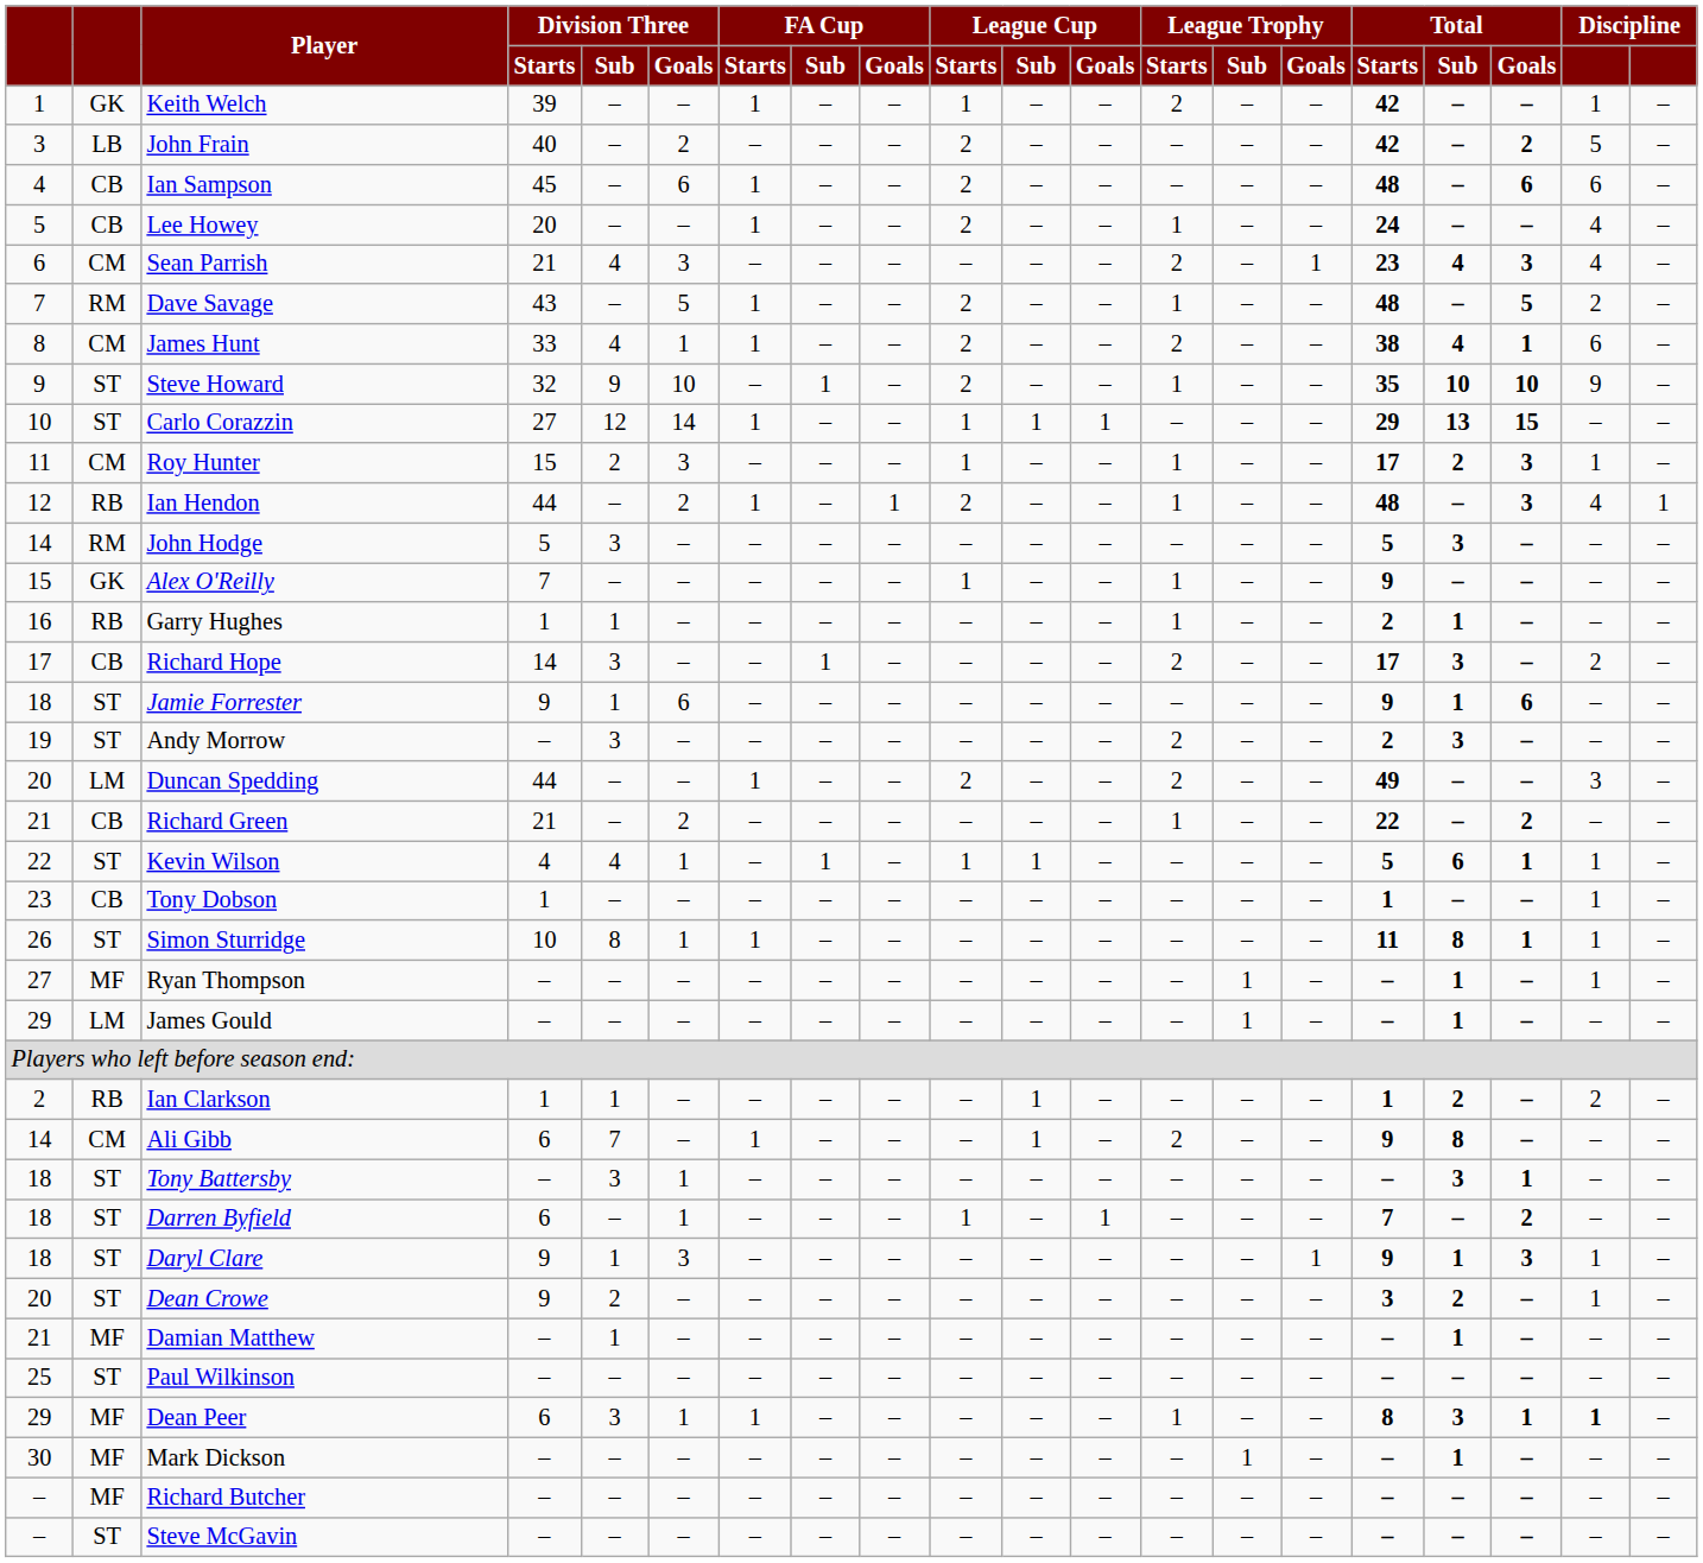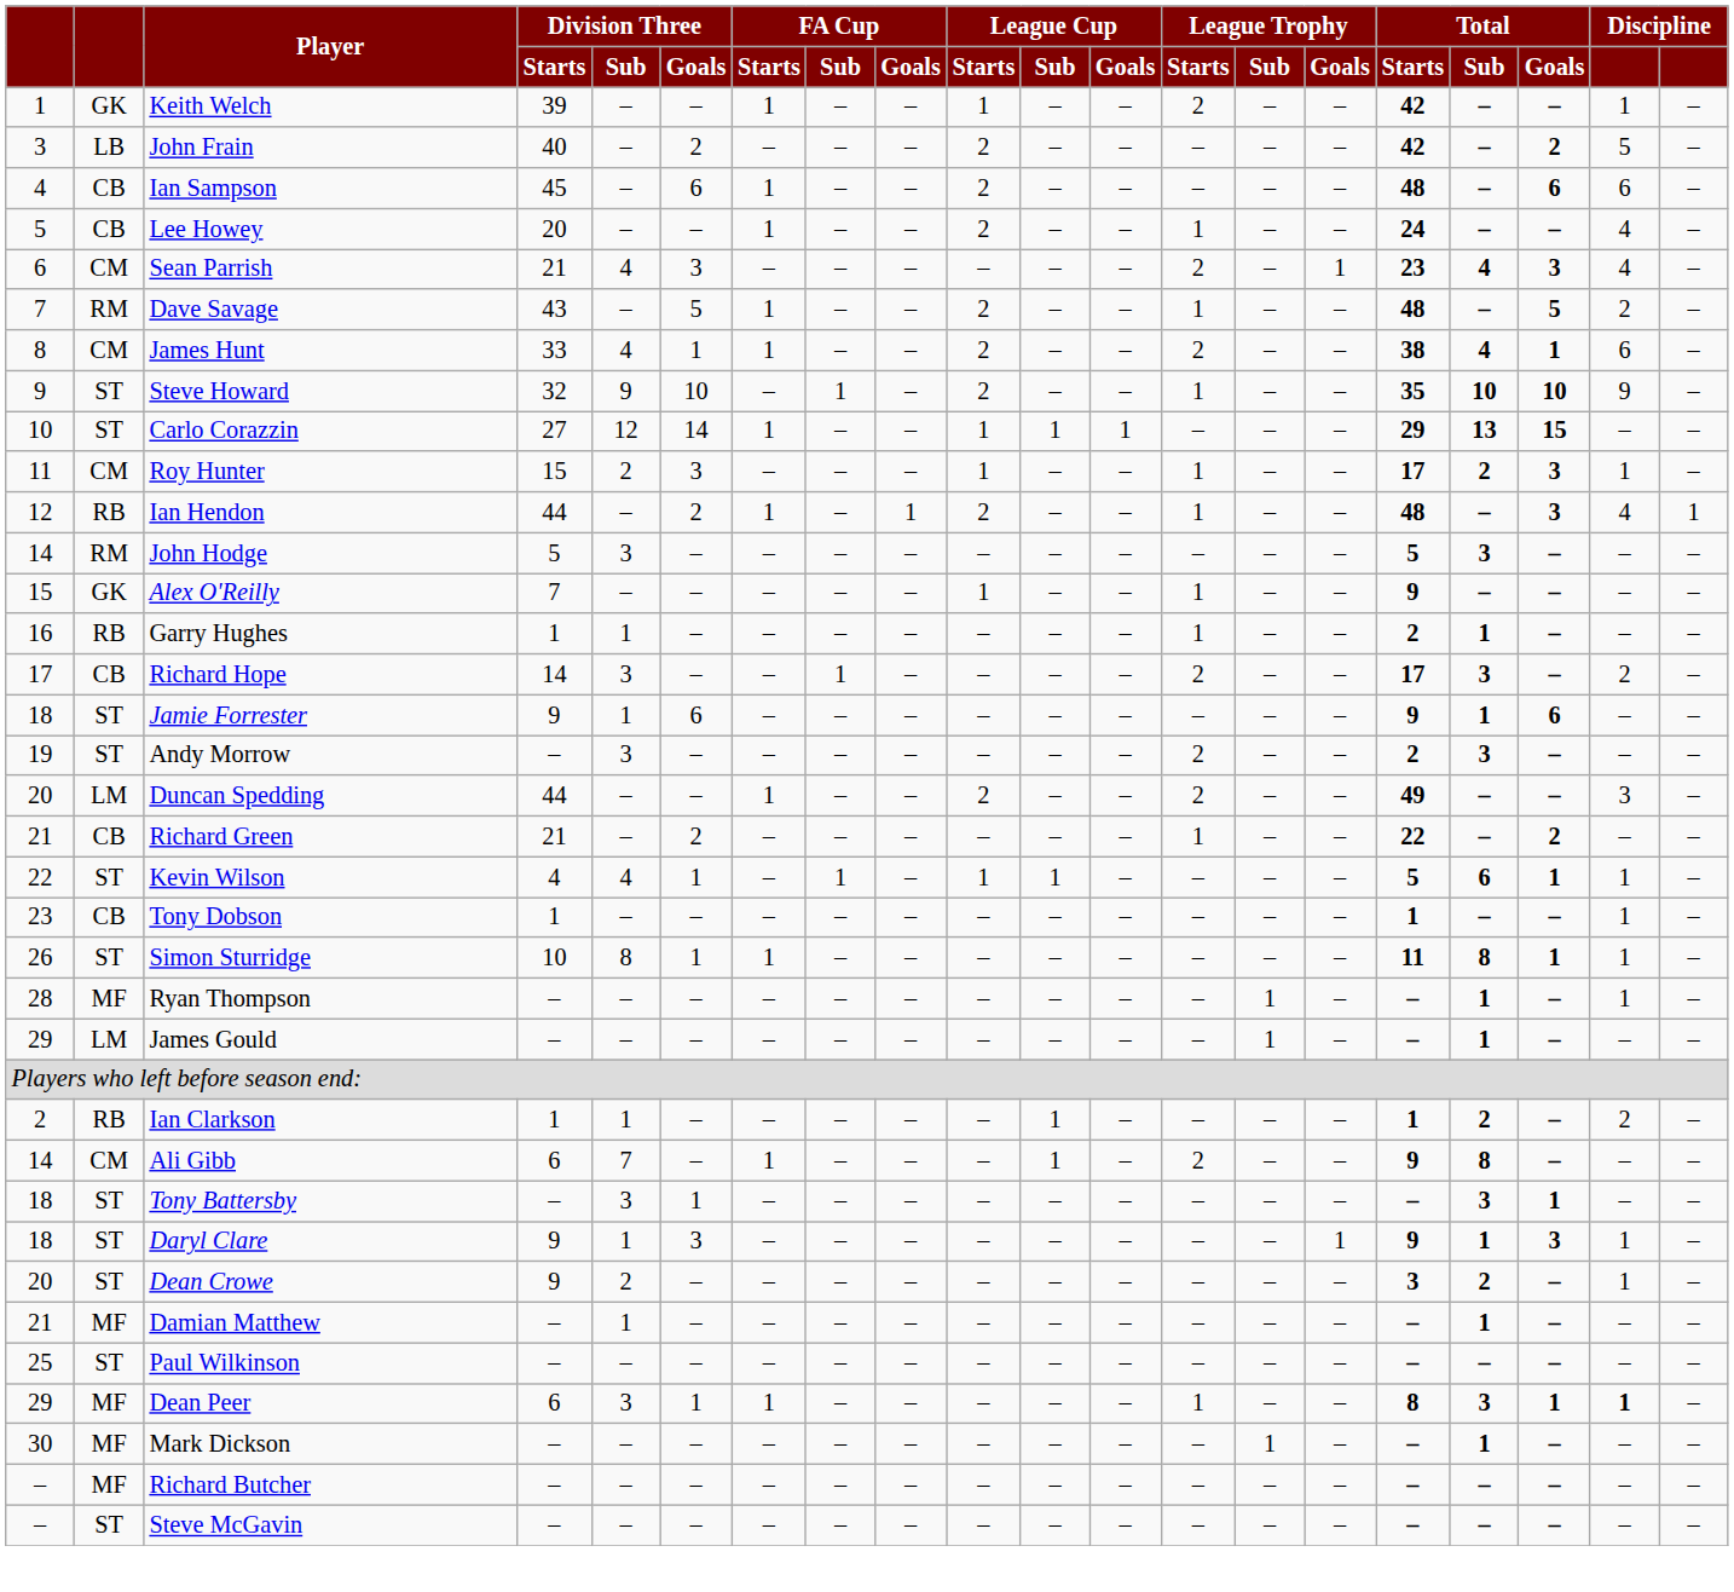 <table class="wikitable"  style="text-align:center; font-size:90%; width:80%;">
 <tr>
 <th rowspan="2" style="background:maroon; color:white;  width: 4%"></th>
 <th rowspan="2" style="background:maroon; color:white;  width: 4%"></th>
 <th rowspan="2" style="background:maroon; color:white; ">Player</th>
 <th colspan="3" style="background:maroon; color:white; ">Division Three</th>
 <th colspan="3" style="background:maroon; color:white; ">FA Cup</th>
 <th colspan="3" style="background:maroon; color:white; ">League Cup</th>
 <th colspan="3" style="background:maroon; color:white; ">League Trophy</th>
 <th colspan="3" style="background:maroon; color:white; ">Total</th>
 <th colspan="2" style="background:maroon; color:white; ">Discipline</th>
 </tr>
 <tr>
 <th style="background:maroon; color:white;  width: 4%;">Starts</th>
 <th style="background:maroon; color:white;  width: 4%;">Sub</th>
 <th style="background:maroon; color:white;  width: 4%;">Goals</th>
 <th style="background:maroon; color:white;  width: 4%;">Starts</th>
 <th style="background:maroon; color:white;  width: 4%;">Sub</th>
 <th style="background:maroon; color:white;  width: 4%;">Goals</th>
 <th style="background:maroon; color:white;  width: 4%;">Starts</th>
 <th style="background:maroon; color:white;  width: 4%;">Sub</th>
 <th style="background:maroon; color:white;  width: 4%;">Goals</th>
 <th style="background:maroon; color:white;  width: 4%;">Starts</th>
 <th style="background:maroon; color:white;  width: 4%;">Sub</th>
 <th style="background:maroon; color:white;  width: 4%;">Goals</th>
 <th style="background:maroon; color:white;  width: 4%;">Starts</th>
 <th style="background:maroon; color:white;  width: 4%;">Sub</th>
 <th style="background:maroon; color:white;  width: 4%;">Goals</th>
 <th style="background:maroon; color:white;  width: 4%;"></th>
 <th style="background:maroon; color:white;  width: 4%;"></th>
 </tr>
 <tr>
 <td>1</td>
 <td>GK</td>
 <td style="text-align:left;"><a href='#'>Keith Welch</a></td>
 <td>39</td>
 <td>–</td>
 <td>–</td>
 <td>1</td>
 <td>–</td>
 <td>–</td>
 <td>1</td>
 <td>–</td>
 <td>–</td>
 <td>2</td>
 <td>–</td>
 <td>–</td>
 <td><strong>42</strong></td>
 <td><strong>–</strong></td>
 <td><strong>–</strong></td>
 <td>1</td>
 <td>–</td>
 </tr>
 <tr>
 <td>3</td>
 <td>LB</td>
 <td style="text-align:left;"><a href='#'>John Frain</a></td>
 <td>40</td>
 <td>–</td>
 <td>2</td>
 <td>–</td>
 <td>–</td>
 <td>–</td>
 <td>2</td>
 <td>–</td>
 <td>–</td>
 <td>–</td>
 <td>–</td>
 <td>–</td>
 <td><strong>42</strong></td>
 <td><strong>–</strong></td>
 <td><strong>2</strong></td>
 <td>5</td>
 <td>–</td>
 </tr>
 <tr>
 <td>4</td>
 <td>CB</td>
 <td style="text-align:left;"><a href='#'>Ian Sampson</a></td>
 <td>45</td>
 <td>–</td>
 <td>6</td>
 <td>1</td>
 <td>–</td>
 <td>–</td>
 <td>2</td>
 <td>–</td>
 <td>–</td>
 <td>–</td>
 <td>–</td>
 <td>–</td>
 <td><strong>48</strong></td>
 <td><strong>–</strong></td>
 <td><strong>6</strong></td>
 <td>6</td>
 <td>–</td>
 </tr>
 <tr>
 <td>5</td>
 <td>CB</td>
 <td style="text-align:left;"><a href='#'>Lee Howey</a></td>
 <td>20</td>
 <td>–</td>
 <td>–</td>
 <td>1</td>
 <td>–</td>
 <td>–</td>
 <td>2</td>
 <td>–</td>
 <td>–</td>
 <td>1</td>
 <td>–</td>
 <td>–</td>
 <td><strong>24</strong></td>
 <td><strong>–</strong></td>
 <td><strong>–</strong></td>
 <td>4</td>
 <td>–</td>
 </tr>
 <tr>
 <td>6</td>
 <td>CM</td>
 <td style="text-align:left;"><a href='#'>Sean Parrish</a></td>
 <td>21</td>
 <td>4</td>
 <td>3</td>
 <td>–</td>
 <td>–</td>
 <td>–</td>
 <td>–</td>
 <td>–</td>
 <td>–</td>
 <td>2</td>
 <td>–</td>
 <td>1</td>
 <td><strong>23</strong></td>
 <td><strong>4</strong></td>
 <td><strong>3</strong></td>
 <td>4</td>
 <td>–</td>
 </tr>
 <tr>
 <td>7</td>
 <td>RM</td>
 <td style="text-align:left;"><a href='#'>Dave Savage</a></td>
 <td>43</td>
 <td>–</td>
 <td>5</td>
 <td>1</td>
 <td>–</td>
 <td>–</td>
 <td>2</td>
 <td>–</td>
 <td>–</td>
 <td>1</td>
 <td>–</td>
 <td>–</td>
 <td><strong>48</strong></td>
 <td><strong>–</strong></td>
 <td><strong>5</strong></td>
 <td>2</td>
 <td>–</td>
 </tr>
 <tr>
 <td>8</td>
 <td>CM</td>
 <td style="text-align:left;"><a href='#'>James Hunt</a></td>
 <td>33</td>
 <td>4</td>
 <td>1</td>
 <td>1</td>
 <td>–</td>
 <td>–</td>
 <td>2</td>
 <td>–</td>
 <td>–</td>
 <td>2</td>
 <td>–</td>
 <td>–</td>
 <td><strong>38</strong></td>
 <td><strong>4</strong></td>
 <td><strong>1</strong></td>
 <td>6</td>
 <td>–</td>
 </tr>
 <tr>
 <td>9</td>
 <td>ST</td>
 <td style="text-align:left;"><a href='#'>Steve Howard</a></td>
 <td>32</td>
 <td>9</td>
 <td>10</td>
 <td>–</td>
 <td>1</td>
 <td>–</td>
 <td>2</td>
 <td>–</td>
 <td>–</td>
 <td>1</td>
 <td>–</td>
 <td>–</td>
 <td><strong>35</strong></td>
 <td><strong>10</strong></td>
 <td><strong>10</strong></td>
 <td>9</td>
 <td>–</td>
 </tr>
 <tr>
 <td>10</td>
 <td>ST</td>
 <td style="text-align:left;"><a href='#'>Carlo Corazzin</a></td>
 <td>27</td>
 <td>12</td>
 <td>14</td>
 <td>1</td>
 <td>–</td>
 <td>–</td>
 <td>1</td>
 <td>1</td>
 <td>1</td>
 <td>–</td>
 <td>–</td>
 <td>–</td>
 <td><strong>29</strong></td>
 <td><strong>13</strong></td>
 <td><strong>15</strong></td>
 <td>–</td>
 <td>–</td>
 </tr>
 <tr>
 <td>11</td>
 <td>CM</td>
 <td style="text-align:left;"><a href='#'>Roy Hunter</a></td>
 <td>15</td>
 <td>2</td>
 <td>3</td>
 <td>–</td>
 <td>–</td>
 <td>–</td>
 <td>1</td>
 <td>–</td>
 <td>–</td>
 <td>1</td>
 <td>–</td>
 <td>–</td>
 <td><strong>17</strong></td>
 <td><strong>2</strong></td>
 <td><strong>3</strong></td>
 <td>1</td>
 <td>–</td>
 </tr>
 <tr>
 <td>12</td>
 <td>RB</td>
 <td style="text-align:left;"><a href='#'>Ian Hendon</a></td>
 <td>44</td>
 <td>–</td>
 <td>2</td>
 <td>1</td>
 <td>–</td>
 <td>1</td>
 <td>2</td>
 <td>–</td>
 <td>–</td>
 <td>1</td>
 <td>–</td>
 <td>–</td>
 <td><strong>48</strong></td>
 <td><strong>–</strong></td>
 <td><strong>3</strong></td>
 <td>4</td>
 <td>1</td>
 </tr>
 <tr>
 <td>14</td>
 <td>RM</td>
 <td style="text-align:left;"><a href='#'>John Hodge</a></td>
 <td>5</td>
 <td>3</td>
 <td>–</td>
 <td>–</td>
 <td>–</td>
 <td>–</td>
 <td>–</td>
 <td>–</td>
 <td>–</td>
 <td>–</td>
 <td>–</td>
 <td>–</td>
 <td><strong>5</strong></td>
 <td><strong>3</strong></td>
 <td><strong>–</strong></td>
 <td>–</td>
 <td>–</td>
 </tr>
 <tr>
 <td>15</td>
 <td>GK</td>
 <td style="text-align:left;"><em><a href='#'>Alex O'Reilly</a></em></td>
 <td>7</td>
 <td>–</td>
 <td>–</td>
 <td>–</td>
 <td>–</td>
 <td>–</td>
 <td>1</td>
 <td>–</td>
 <td>–</td>
 <td>1</td>
 <td>–</td>
 <td>–</td>
 <td><strong>9</strong></td>
 <td><strong>–</strong></td>
 <td><strong>–</strong></td>
 <td>–</td>
 <td>–</td>
 </tr>
 <tr>
 <td>16</td>
 <td>RB</td>
 <td style="text-align:left;">Garry Hughes</td>
 <td>1</td>
 <td>1</td>
 <td>–</td>
 <td>–</td>
 <td>–</td>
 <td>–</td>
 <td>–</td>
 <td>–</td>
 <td>–</td>
 <td>1</td>
 <td>–</td>
 <td>–</td>
 <td><strong>2</strong></td>
 <td><strong>1</strong></td>
 <td><strong>–</strong></td>
 <td>–</td>
 <td>–</td>
 </tr>
 <tr>
 <td>17</td>
 <td>CB</td>
 <td style="text-align:left;"><a href='#'>Richard Hope</a></td>
 <td>14</td>
 <td>3</td>
 <td>–</td>
 <td>–</td>
 <td>1</td>
 <td>–</td>
 <td>–</td>
 <td>–</td>
 <td>–</td>
 <td>2</td>
 <td>–</td>
 <td>–</td>
 <td><strong>17</strong></td>
 <td><strong>3</strong></td>
 <td><strong>–</strong></td>
 <td>2</td>
 <td>–</td>
 </tr>
 <tr>
 <td>18</td>
 <td>ST</td>
 <td style="text-align:left;"><em><a href='#'>Jamie Forrester</a></em></td>
 <td>9</td>
 <td>1</td>
 <td>6</td>
 <td>–</td>
 <td>–</td>
 <td>–</td>
 <td>–</td>
 <td>–</td>
 <td>–</td>
 <td>–</td>
 <td>–</td>
 <td>–</td>
 <td><strong>9</strong></td>
 <td><strong>1</strong></td>
 <td><strong>6</strong></td>
 <td>–</td>
 <td>–</td>
 </tr>
 <tr>
 <td>19</td>
 <td>ST</td>
 <td style="text-align:left;">Andy Morrow</td>
 <td>–</td>
 <td>3</td>
 <td>–</td>
 <td>–</td>
 <td>–</td>
 <td>–</td>
 <td>–</td>
 <td>–</td>
 <td>–</td>
 <td>2</td>
 <td>–</td>
 <td>–</td>
 <td><strong>2</strong></td>
 <td><strong>3</strong></td>
 <td><strong>–</strong></td>
 <td>–</td>
 <td>–</td>
 </tr>
 <tr>
 <td>20</td>
 <td>LM</td>
 <td style="text-align:left;"><a href='#'>Duncan Spedding</a></td>
 <td>44</td>
 <td>–</td>
 <td>–</td>
 <td>1</td>
 <td>–</td>
 <td>–</td>
 <td>2</td>
 <td>–</td>
 <td>–</td>
 <td>2</td>
 <td>–</td>
 <td>–</td>
 <td><strong>49</strong></td>
 <td><strong>–</strong></td>
 <td><strong>–</strong></td>
 <td>3</td>
 <td>–</td>
 </tr>
 <tr>
 <td>21</td>
 <td>CB</td>
 <td style="text-align:left;"><a href='#'>Richard Green</a></td>
 <td>21</td>
 <td>–</td>
 <td>2</td>
 <td>–</td>
 <td>–</td>
 <td>–</td>
 <td>–</td>
 <td>–</td>
 <td>–</td>
 <td>1</td>
 <td>–</td>
 <td>–</td>
 <td><strong>22</strong></td>
 <td><strong>–</strong></td>
 <td><strong>2</strong></td>
 <td>–</td>
 <td>–</td>
 </tr>
 <tr>
 <td>22</td>
 <td>ST</td>
 <td style="text-align:left;"><a href='#'>Kevin Wilson</a></td>
 <td>4</td>
 <td>4</td>
 <td>1</td>
 <td>–</td>
 <td>1</td>
 <td>–</td>
 <td>1</td>
 <td>1</td>
 <td>–</td>
 <td>–</td>
 <td>–</td>
 <td>–</td>
 <td><strong>5</strong></td>
 <td><strong>6</strong></td>
 <td><strong>1</strong></td>
 <td>1</td>
 <td>–</td>
 </tr>
 <tr>
 <td>23</td>
 <td>CB</td>
 <td style="text-align:left;"><a href='#'>Tony Dobson</a></td>
 <td>1</td>
 <td>–</td>
 <td>–</td>
 <td>–</td>
 <td>–</td>
 <td>–</td>
 <td>–</td>
 <td>–</td>
 <td>–</td>
 <td>–</td>
 <td>–</td>
 <td>–</td>
 <td><strong>1</strong></td>
 <td><strong>–</strong></td>
 <td><strong>–</strong></td>
 <td>1</td>
 <td>–</td>
 </tr>
 <tr>
 <td>26</td>
 <td>ST</td>
 <td style="text-align:left;"><a href='#'>Simon Sturridge</a></td>
 <td>10</td>
 <td>8</td>
 <td>1</td>
 <td>1</td>
 <td>–</td>
 <td>–</td>
 <td>–</td>
 <td>–</td>
 <td>–</td>
 <td>–</td>
 <td>–</td>
 <td>–</td>
 <td><strong>11</strong></td>
 <td><strong>8</strong></td>
 <td><strong>1</strong></td>
 <td>1</td>
 <td>–</td>
 </tr>
 <tr>
-<td>27</td>
+<td>28</td>
 <td>MF</td>
 <td style="text-align:left;">Ryan Thompson</td>
 <td>–</td>
 <td>–</td>
 <td>–</td>
 <td>–</td>
 <td>–</td>
 <td>–</td>
 <td>–</td>
 <td>–</td>
 <td>–</td>
 <td>–</td>
 <td>1</td>
 <td>–</td>
 <td><strong>–</strong></td>
 <td><strong>1</strong></td>
 <td><strong>–</strong></td>
 <td>1</td>
 <td>–</td>
 </tr>
 <tr>
 <td>29</td>
 <td>LM</td>
 <td style="text-align:left;">James Gould</td>
 <td>–</td>
 <td>–</td>
 <td>–</td>
 <td>–</td>
 <td>–</td>
 <td>–</td>
 <td>–</td>
 <td>–</td>
 <td>–</td>
 <td>–</td>
 <td>1</td>
 <td>–</td>
 <td><strong>–</strong></td>
 <td><strong>1</strong></td>
 <td><strong>–</strong></td>
 <td>–</td>
 <td>–</td>
 </tr>
 <tr>
 <td colspan="20" style="background:#dcdcdc; text-align:left;"><em>Players who left before season end:</em></td>
 </tr>
 <tr>
 <td>2</td>
 <td>RB</td>
 <td style="text-align:left;"><a href='#'>Ian Clarkson</a></td>
 <td>1</td>
 <td>1</td>
 <td>–</td>
 <td>–</td>
 <td>–</td>
 <td>–</td>
 <td>–</td>
 <td>1</td>
 <td>–</td>
 <td>–</td>
 <td>–</td>
 <td>–</td>
 <td><strong>1</strong></td>
 <td><strong>2</strong></td>
 <td><strong>–</strong></td>
 <td>2</td>
 <td>–</td>
 </tr>
 <tr>
 <td>14</td>
 <td>CM</td>
 <td style="text-align:left;"><a href='#'>Ali Gibb</a></td>
 <td>6</td>
 <td>7</td>
 <td>–</td>
 <td>1</td>
 <td>–</td>
 <td>–</td>
 <td>–</td>
 <td>1</td>
 <td>–</td>
 <td>2</td>
 <td>–</td>
 <td>–</td>
 <td><strong>9</strong></td>
 <td><strong>8</strong></td>
 <td><strong>–</strong></td>
 <td>–</td>
 <td>–</td>
 </tr>
 <tr>
 <td>18</td>
 <td>ST</td>
 <td style="text-align:left;"><em><a href='#'>Tony Battersby</a></em></td>
 <td>–</td>
 <td>3</td>
 <td>1</td>
 <td>–</td>
 <td>–</td>
 <td>–</td>
 <td>–</td>
 <td>–</td>
 <td>–</td>
 <td>–</td>
 <td>–</td>
 <td>–</td>
 <td><strong>–</strong></td>
 <td><strong>3</strong></td>
 <td><strong>1</strong></td>
-<td>–</td>
-<td>–</td>
-</tr>
-<tr>
-<td>18</td>
-<td>ST</td>
-<td style="text-align:left;"><em><a href='#'>Darren Byfield</a></em></td>
-<td>6</td>
-<td>–</td>
-<td>1</td>
-<td>–</td>
-<td>–</td>
-<td>–</td>
-<td>1</td>
-<td>–</td>
-<td>1</td>
-<td>–</td>
-<td>–</td>
-<td>–</td>
-<td><strong>7</strong></td>
-<td><strong>–</strong></td>
-<td><strong>2</strong></td>
 <td>–</td>
 <td>–</td>
 </tr>
 <tr>
 <td>18</td>
 <td>ST</td>
 <td style="text-align:left;"><em><a href='#'>Daryl Clare</a></em></td>
 <td>9</td>
 <td>1</td>
 <td>3</td>
 <td>–</td>
 <td>–</td>
 <td>–</td>
 <td>–</td>
 <td>–</td>
 <td>–</td>
 <td>–</td>
 <td>–</td>
 <td>1</td>
 <td><strong>9</strong></td>
 <td><strong>1</strong></td>
 <td><strong>3</strong></td>
 <td>1</td>
 <td>–</td>
 </tr>
 <tr>
 <td>20</td>
 <td>ST</td>
 <td style="text-align:left;"><em><a href='#'>Dean Crowe</a></em></td>
 <td>9</td>
 <td>2</td>
 <td>–</td>
 <td>–</td>
 <td>–</td>
 <td>–</td>
 <td>–</td>
 <td>–</td>
 <td>–</td>
 <td>–</td>
 <td>–</td>
 <td>–</td>
 <td><strong>3</strong></td>
 <td><strong>2</strong></td>
 <td><strong>–</strong></td>
 <td>1</td>
 <td>–</td>
 </tr>
 <tr>
 <td>21</td>
 <td>MF</td>
 <td style="text-align:left;"><a href='#'>Damian Matthew</a></td>
 <td>–</td>
 <td>1</td>
 <td>–</td>
 <td>–</td>
 <td>–</td>
 <td>–</td>
 <td>–</td>
 <td>–</td>
 <td>–</td>
 <td>–</td>
 <td>–</td>
 <td>–</td>
 <td><strong>–</strong></td>
 <td><strong>1</strong></td>
 <td><strong>–</strong></td>
 <td>–</td>
 <td>–</td>
 </tr>
 <tr>
 <td>25</td>
 <td>ST</td>
 <td style="text-align:left;"><a href='#'>Paul Wilkinson</a></td>
 <td>–</td>
 <td>–</td>
 <td>–</td>
 <td>–</td>
 <td>–</td>
 <td>–</td>
 <td>–</td>
 <td>–</td>
 <td>–</td>
 <td>–</td>
 <td>–</td>
 <td>–</td>
 <td><strong>–</strong></td>
 <td><strong>–</strong></td>
 <td><strong>–</strong></td>
 <td>–</td>
 <td>–</td>
 </tr>
 <tr>
 <td>29</td>
 <td>MF</td>
 <td style="text-align:left;"><a href='#'>Dean Peer</a></td>
 <td>6</td>
 <td>3</td>
 <td>1</td>
 <td>1</td>
 <td>–</td>
 <td>–</td>
 <td>–</td>
 <td>–</td>
 <td>–</td>
 <td>1</td>
 <td>–</td>
 <td>–</td>
 <td><strong>8</strong></td>
 <td><strong>3</strong></td>
 <td><strong>1</strong></td>
 <td><strong>1</strong></td>
 <td>–</td>
 </tr>
 <tr>
 <td>30</td>
 <td>MF</td>
 <td style="text-align:left;">Mark Dickson</td>
 <td>–</td>
 <td>–</td>
 <td>–</td>
 <td>–</td>
 <td>–</td>
 <td>–</td>
 <td>–</td>
 <td>–</td>
 <td>–</td>
 <td>–</td>
 <td>1</td>
 <td>–</td>
 <td><strong>–</strong></td>
 <td><strong>1</strong></td>
 <td><strong>–</strong></td>
 <td>–</td>
 <td>–</td>
 </tr>
 <tr>
 <td>–</td>
 <td>MF</td>
 <td style="text-align:left;"><a href='#'>Richard Butcher</a></td>
 <td>–</td>
 <td>–</td>
 <td>–</td>
 <td>–</td>
 <td>–</td>
 <td>–</td>
 <td>–</td>
 <td>–</td>
 <td>–</td>
 <td>–</td>
 <td>–</td>
 <td>–</td>
 <td><strong>–</strong></td>
 <td><strong>–</strong></td>
 <td><strong>–</strong></td>
 <td>–</td>
 <td>–</td>
 </tr>
 <tr>
 <td>–</td>
 <td>ST</td>
 <td style="text-align:left;"><a href='#'>Steve McGavin</a></td>
 <td>–</td>
 <td>–</td>
 <td>–</td>
 <td>–</td>
 <td>–</td>
 <td>–</td>
 <td>–</td>
 <td>–</td>
 <td>–</td>
 <td>–</td>
 <td>–</td>
 <td>–</td>
 <td><strong>–</strong></td>
 <td><strong>–</strong></td>
 <td><strong>–</strong></td>
 <td>–</td>
 <td>–</td>
 </tr>
 </table>
